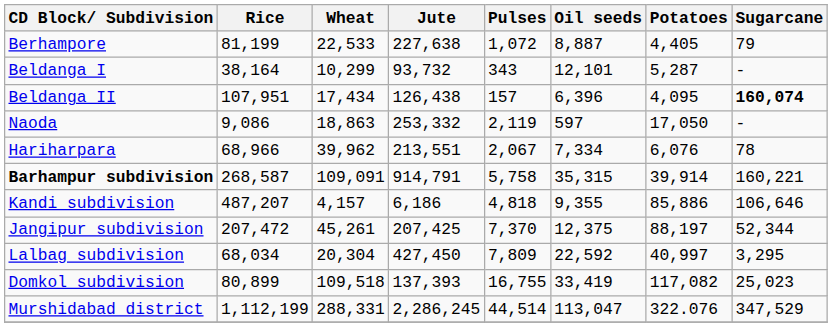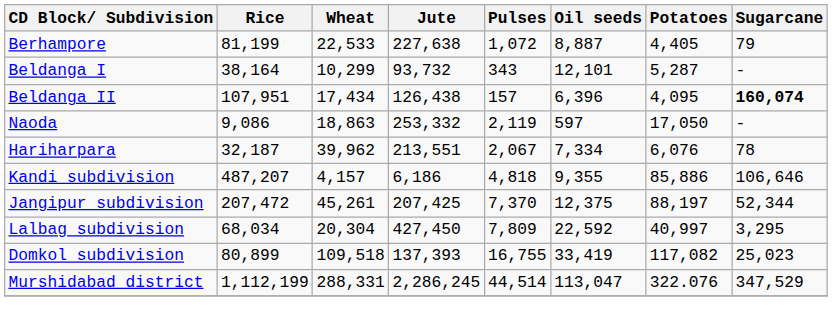 <table class="wikitable sortable">
 <tr>
 <th>CD Block/ Subdivision</th>
 <th>Rice</th>
 <th>Wheat</th>
 <th>Jute</th>
 <th>Pulses</th>
 <th>Oil seeds</th>
 <th>Potatoes</th>
 <th>Sugarcane</th>
 </tr>
 <tr>
 <td><a href='#'>Berhampore</a></td>
 <td>81,199</td>
 <td>22,533</td>
 <td>227,638</td>
 <td>1,072</td>
 <td>8,887</td>
 <td>4,405</td>
 <td>79</td>
 </tr>
 <tr>
 <td><a href='#'>Beldanga I</a></td>
 <td>38,164</td>
 <td>10,299</td>
 <td>93,732</td>
 <td>343</td>
 <td>12,101</td>
 <td>5,287</td>
 <td>-</td>
 </tr>
 <tr>
 <td><a href='#'>Beldanga II</a></td>
 <td>107,951</td>
 <td>17,434</td>
 <td>126,438</td>
 <td>157</td>
 <td>6,396</td>
 <td>4,095</td>
 <td><strong>160,074</strong></td>
 </tr>
 <tr>
 <td><a href='#'>Naoda</a></td>
 <td>9,086</td>
 <td>18,863</td>
 <td>253,332</td>
 <td>2,119</td>
 <td>597</td>
 <td>17,050</td>
 <td>-</td>
 </tr>
 <tr>
 <td><a href='#'>Hariharpara</a></td>
-<td>68,966</td>
+<td>32,187</td>
 <td>39,962</td>
 <td>213,551</td>
 <td>2,067</td>
 <td>7,334</td>
 <td>6,076</td>
 <td>78</td>
-</tr>
-<tr>
-<td><strong>Barhampur subdivision</strong></td>
-<td>268,587</td>
-<td>109,091</td>
-<td>914,791</td>
-<td>5,758</td>
-<td>35,315</td>
-<td>39,914</td>
-<td>160,221</td>
 </tr>
 <tr>
 <td><a href='#'>Kandi subdivision</a></td>
 <td>487,207</td>
 <td>4,157</td>
 <td>6,186</td>
 <td>4,818</td>
 <td>9,355</td>
 <td>85,886</td>
 <td>106,646</td>
 </tr>
 <tr>
 <td><a href='#'>Jangipur subdivision</a></td>
 <td>207,472</td>
 <td>45,261</td>
 <td>207,425</td>
 <td>7,370</td>
 <td>12,375</td>
 <td>88,197</td>
 <td>52,344</td>
 </tr>
 <tr>
 <td><a href='#'>Lalbag subdivision</a></td>
 <td>68,034</td>
 <td>20,304</td>
 <td>427,450</td>
 <td>7,809</td>
 <td>22,592</td>
 <td>40,997</td>
 <td>3,295</td>
 </tr>
 <tr>
 <td><a href='#'>Domkol subdivision</a></td>
 <td>80,899</td>
 <td>109,518</td>
 <td>137,393</td>
 <td>16,755</td>
 <td>33,419</td>
 <td>117,082</td>
 <td>25,023</td>
 </tr>
 <tr>
 <td><a href='#'>Murshidabad district</a></td>
 <td>1,112,199</td>
 <td>288,331</td>
 <td>2,286,245</td>
 <td>44,514</td>
 <td>113,047</td>
 <td>322.076</td>
 <td>347,529</td>
 </tr>
 <tr>
 </tr>
 </table>
